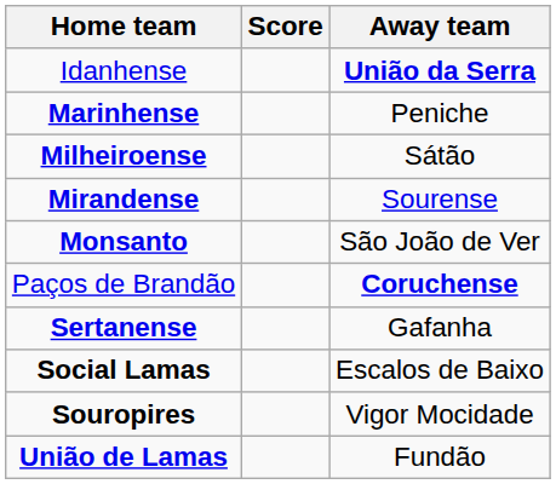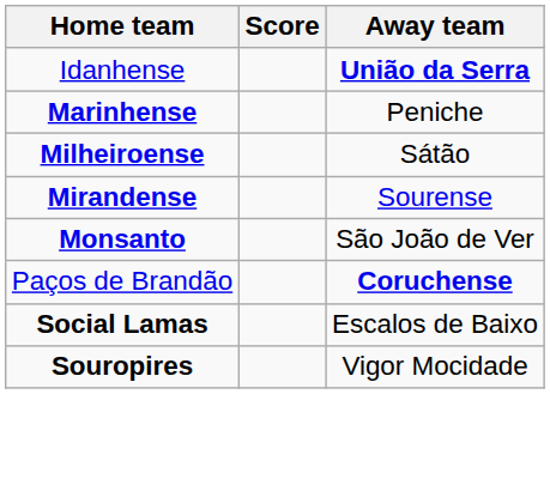 <table class="wikitable" style="text-align: center">
 <tr>
 <th>Home team</th>
 <th>Score</th>
 <th>Away team</th>
 </tr>
 <tr>
 <td><a href='#'>Idanhense</a> </td>
 <td></td>
 <td><strong><a href='#'>União da Serra</a></strong> </td>
 </tr>
 <tr>
 <td><strong><a href='#'>Marinhense</a></strong> </td>
 <td></td>
 <td>Peniche </td>
 </tr>
 <tr>
 <td><strong><a href='#'>Milheiroense</a></strong> </td>
 <td></td>
 <td>Sátão </td>
 </tr>
 <tr>
 <td><strong><a href='#'>Mirandense</a></strong> </td>
 <td></td>
 <td><a href='#'>Sourense</a> </td>
 </tr>
 <tr>
 <td><strong><a href='#'>Monsanto</a></strong> </td>
 <td></td>
 <td>São João de Ver </td>
 </tr>
 <tr>
 <td><a href='#'>Paços de Brandão</a> </td>
 <td></td>
 <td><strong><a href='#'>Coruchense</a></strong> </td>
 </tr>
 <tr>
-<td><strong><a href='#'>Sertanense</a></strong> </td>
-<td></td>
-<td>Gafanha </td>
-</tr>
-<tr>
 <td><strong>Social Lamas</strong> </td>
 <td></td>
 <td>Escalos de Baixo </td>
 </tr>
 <tr>
 <td><strong>Souropires</strong> </td>
 <td></td>
 <td>Vigor Mocidade </td>
 </tr>
-<tr>
-<td><strong><a href='#'>União de Lamas</a></strong> </td>
-<td></td>
-<td>Fundão </td>
-</tr>
 </table>
